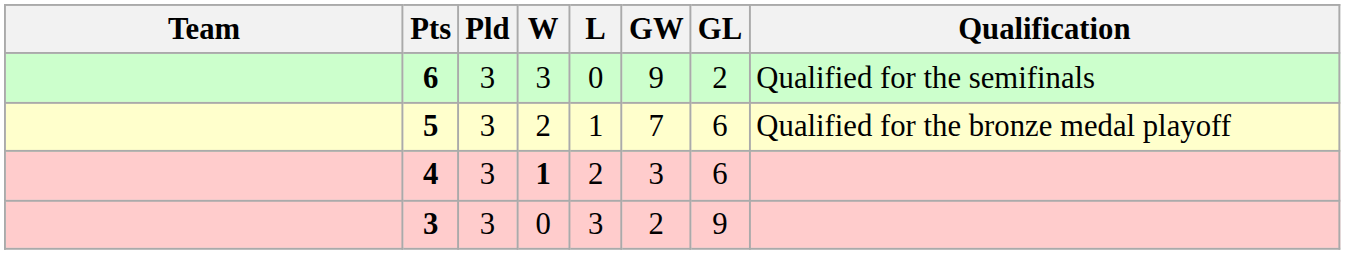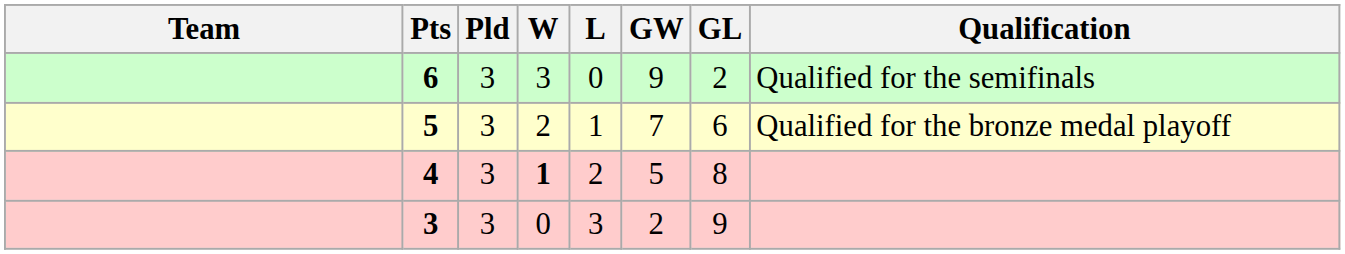 <table class="wikitable" style="text-align:center">
 <tr>
 <th width=200>Team</th>
 <th width=20>Pts</th>
 <th width=20>Pld</th>
 <th width=20>W</th>
 <th width=20>L</th>
 <th width=20>GW</th>
 <th width=20>GL</th>
 <th width=300>Qualification</th>
 </tr>
 <tr bgcolor="#ccffcc">
 <td style="text-align:left;"></td>
 <td><strong>6</strong></td>
 <td>3</td>
 <td>3</td>
 <td>0</td>
 <td>9</td>
 <td>2</td>
 <td style="text-align:left;">Qualified for the semifinals</td>
 </tr>
 <tr bgcolor="#ffffcc">
 <td style="text-align:left;"></td>
 <td><strong>5</strong></td>
 <td>3</td>
 <td>2</td>
 <td>1</td>
 <td>7</td>
 <td>6</td>
 <td style="text-align:left;">Qualified for the bronze medal playoff</td>
 </tr>
 <tr bgcolor="#ffcccc">
 <td style="text-align:left;"></td>
 <td><strong>4</strong></td>
 <td>3</td>
 <td><strong>1</strong></td>
 <td>2</td>
-<td>3</td>
-<td>6</td>
+<td>5</td>
+<td>8</td>
 <td></td>
 </tr>
 <tr bgcolor="#ffcccc">
 <td style="text-align:left;"></td>
 <td><strong>3</strong></td>
 <td>3</td>
 <td>0</td>
 <td>3</td>
 <td>2</td>
 <td>9</td>
 <td></td>
 </tr>
 </table>
